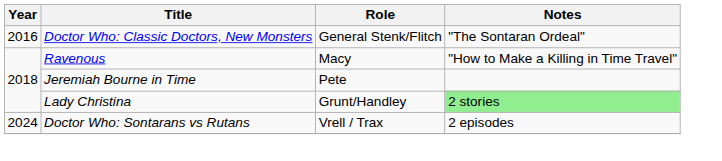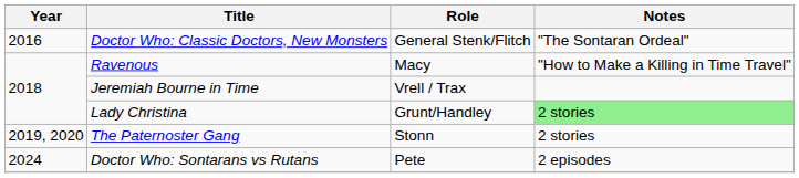 <table class="wikitable">
 <tr>
 <th>Year</th>
 <th>Title</th>
 <th>Role</th>
 <th>Notes</th>
 </tr>
 <tr>
 <td>2016</td>
 <td><em><a href='#'>Doctor Who: Classic Doctors, New Monsters</a></em></td>
 <td>General Stenk/Flitch</td>
 <td>"The Sontaran Ordeal"</td>
 </tr>
 <tr>
 <td rowspan="3">2018</td>
 <td><em><a href='#'>Ravenous</a></em></td>
 <td>Macy</td>
 <td>"How to Make a Killing in Time Travel"</td>
 </tr>
 <tr>
 <td><em>Jeremiah Bourne in Time</em></td>
-<td>Pete</td>
+<td>Vrell / Trax</td>
 <td></td>
 </tr>
 <tr>
 <td><em>Lady Christina</em></td>
 <td>Grunt/Handley</td>
 <td style="background: lightgreen;">2 stories</td>
 </tr>
 <tr>
+<td>2019, 2020</td>
+<td><em><a href='#'>The Paternoster Gang</a></em></td>
+<td>Stonn</td>
+<td>2 stories</td>
+</tr>
+<tr>
 <td>2024</td>
 <td><em>Doctor Who: Sontarans vs Rutans</em></td>
-<td>Vrell / Trax</td>
+<td>Pete</td>
 <td>2 episodes</td>
 </tr>
 <tr>
 </tr>
 </table>
